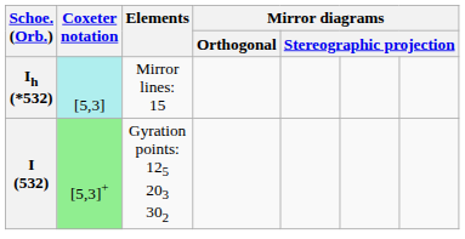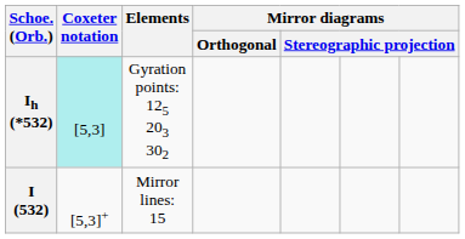 <table class=wikitable>
 <tr valign=top>
 <th rowspan=2><a href='#'>Schoe.</a><br>(<a href='#'>Orb.</a>)</th>
 <th rowspan=2><a href='#'>Coxeter<br>notation</a></th>
 <th rowspan=2>Elements</th>
 <th colspan=4>Mirror diagrams</th>
 </tr>
 <tr>
 <th>Orthogonal</th>
 <th colspan=3><a href='#'>Stereographic projection</a></th>
 </tr>
 <tr align=center>
 <th>I<sub>h</sub><br>(*532)</th>
 <td style="background: paleturquoise;"><br><br>[5,3]</td>
-<td>Mirror<br>lines:<br>15 </td>
+<td>Gyration<br>points:<br>12<sub>5</sub><br>20<sub>3</sub><br>30<sub>2</sub></td>
 <td></td>
 <td></td>
 <td></td>
 <td></td>
 </tr>
 <tr align=center>
 <th>I<br>(532)</th>
-<td style="background: lightgreen;"><br><br>[5,3]<sup>+</sup></td>
-<td>Gyration<br>points:<br>12<sub>5</sub><br>20<sub>3</sub><br>30<sub>2</sub></td>
+<td><br><br>[5,3]<sup>+</sup></td>
+<td>Mirror<br>lines:<br>15 </td>
 <td></td>
 <td valign=bottom><br></td>
 <td valign=bottom><br></td>
 <td valign=bottom><br></td>
 </tr>
 </table>
